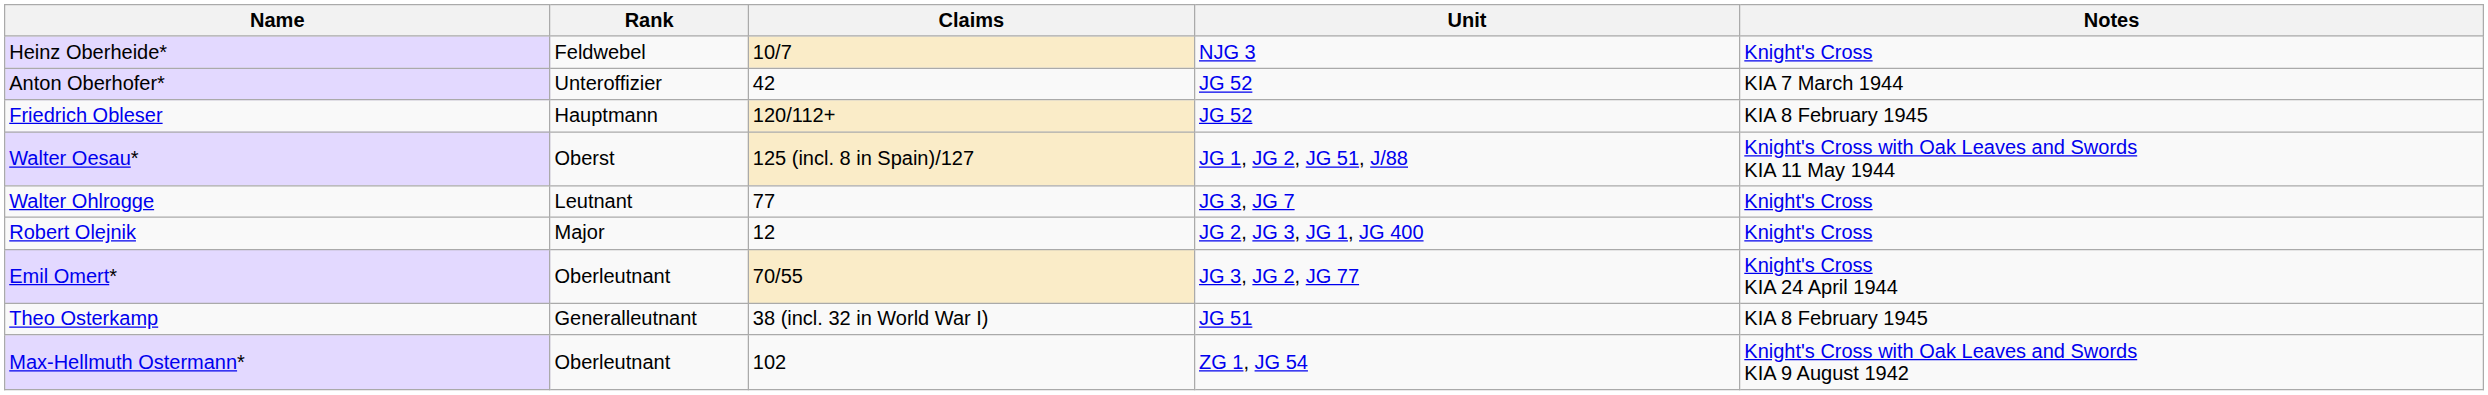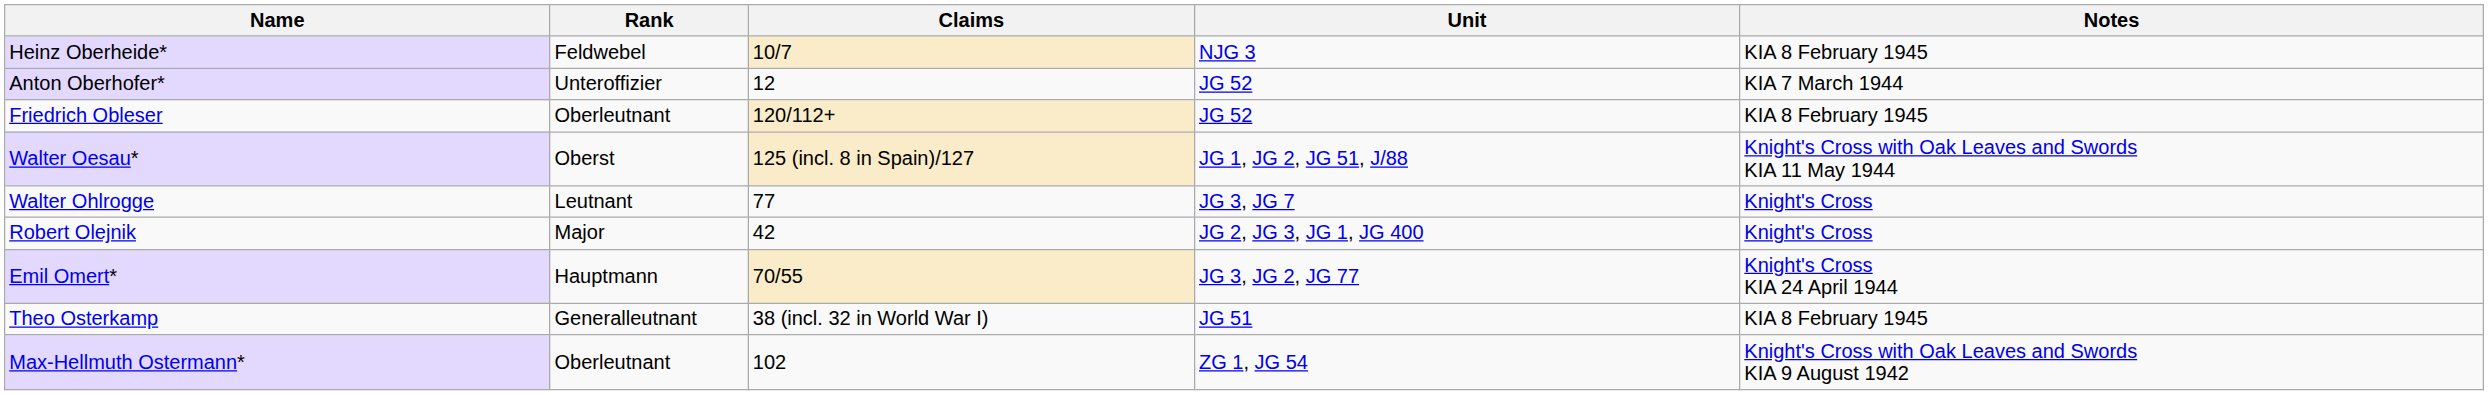 <table class="wikitable" style="width:100%;">
 <tr>
 <th width="22%">Name</th>
 <th width="8%">Rank</th>
 <th width="18%">Claims</th>
 <th width="22%">Unit</th>
 <th width="30%">Notes</th>
 </tr>
 <tr>
 <td style="background:#e3d9ff;" align="left">Heinz Oberheide*</td>
 <td>Feldwebel</td>
 <td style="background:#faecc8" align="left">10/7</td>
 <td><a href='#'>NJG 3</a></td>
-<td><a href='#'>Knight's Cross</a></td>
+<td>KIA 8 February 1945</td>
 </tr>
 <tr>
 <td style="background:#e3d9ff;" align="left">Anton Oberhofer*</td>
 <td>Unteroffizier</td>
-<td>42</td>
+<td>12</td>
 <td><a href='#'>JG 52</a></td>
 <td>KIA 7 March 1944</td>
 </tr>
 <tr>
 <td><a href='#'>Friedrich Obleser</a></td>
-<td>Hauptmann</td>
+<td>Oberleutnant</td>
 <td style="background:#faecc8" align="left">120/112+</td>
 <td><a href='#'>JG 52</a></td>
 <td>KIA 8 February 1945</td>
 </tr>
 <tr>
 <td style="background:#e3d9ff;" align="left"><a href='#'>Walter Oesau</a>*</td>
 <td>Oberst</td>
 <td style="background:#faecc8" align="left">125 (incl. 8 in Spain)/127</td>
 <td><a href='#'>JG 1</a>, <a href='#'>JG 2</a>, <a href='#'>JG 51</a>, <a href='#'>J/88</a></td>
 <td><a href='#'>Knight's Cross with Oak Leaves and Swords</a><br>KIA 11 May 1944</td>
 </tr>
 <tr>
 <td><a href='#'>Walter Ohlrogge</a></td>
 <td>Leutnant</td>
 <td>77</td>
 <td><a href='#'>JG 3</a>, <a href='#'>JG 7</a></td>
 <td><a href='#'>Knight's Cross</a></td>
 </tr>
 <tr>
 <td><a href='#'>Robert Olejnik</a></td>
 <td>Major</td>
-<td>12</td>
+<td>42</td>
 <td><a href='#'>JG 2</a>, <a href='#'>JG 3</a>, <a href='#'>JG 1</a>, <a href='#'>JG 400</a></td>
 <td><a href='#'>Knight's Cross</a></td>
 </tr>
 <tr>
 <td style="background:#e3d9ff;" align="left"><a href='#'>Emil Omert</a>*</td>
-<td>Oberleutnant</td>
+<td>Hauptmann</td>
 <td style="background:#faecc8" align="left">70/55</td>
 <td><a href='#'>JG 3</a>, <a href='#'>JG 2</a>, <a href='#'>JG 77</a></td>
 <td><a href='#'>Knight's Cross</a><br>KIA 24 April 1944</td>
 </tr>
 <tr>
 <td><a href='#'>Theo Osterkamp</a></td>
 <td>Generalleutnant</td>
 <td>38 (incl. 32 in World War I)</td>
 <td><a href='#'>JG 51</a></td>
 <td>KIA 8 February 1945</td>
 </tr>
 <tr>
 <td style="background:#e3d9ff;" align="left"><a href='#'>Max-Hellmuth Ostermann</a>*</td>
 <td>Oberleutnant</td>
 <td>102</td>
 <td><a href='#'>ZG 1</a>, <a href='#'>JG 54</a></td>
 <td><a href='#'>Knight's Cross with Oak Leaves and Swords</a><br>KIA 9 August 1942</td>
 </tr>
 </table>
